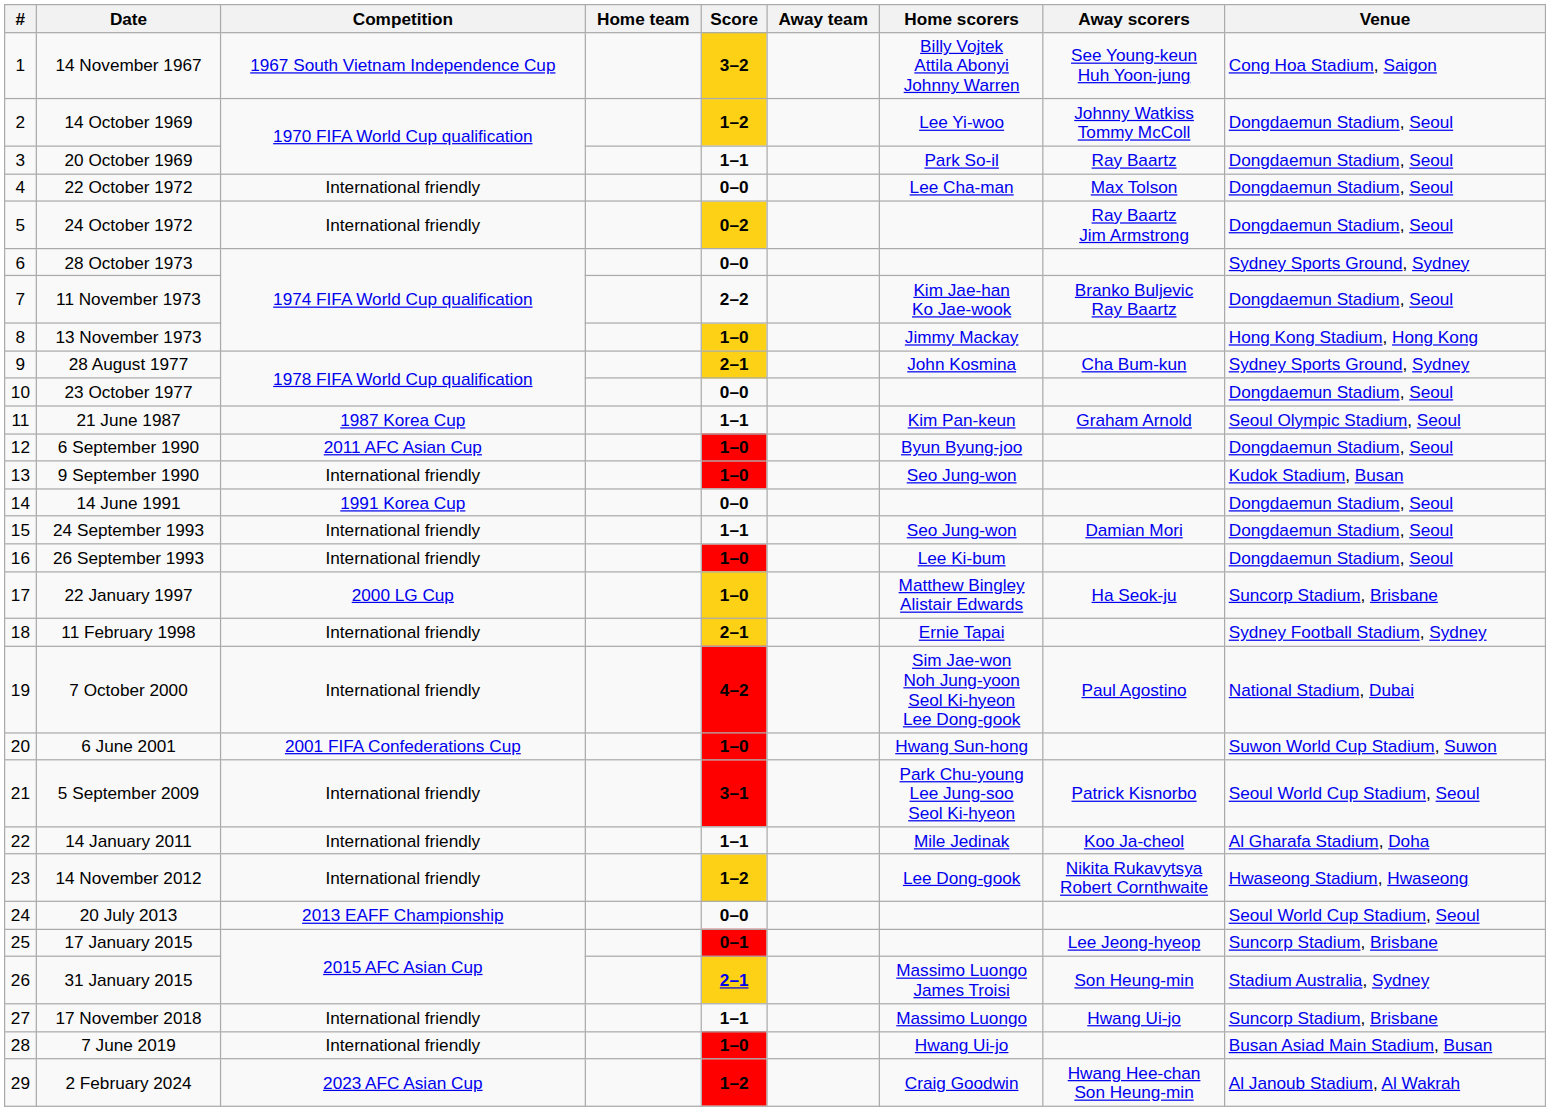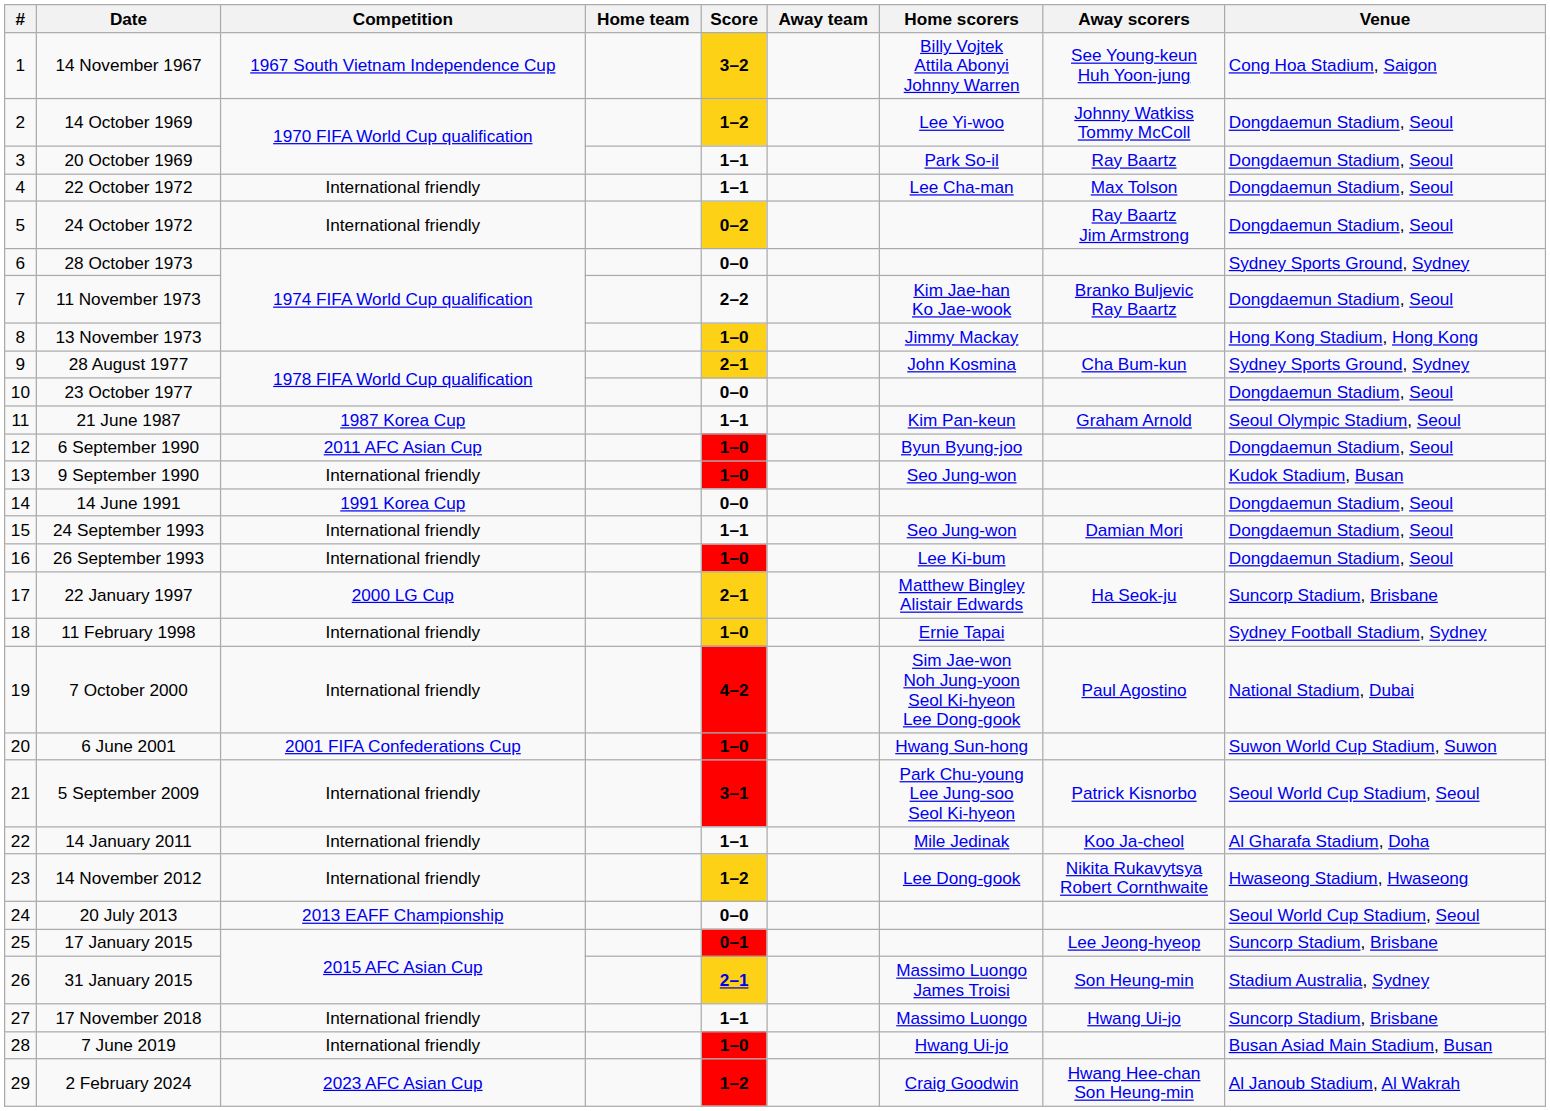 <table class="wikitable" style="width:100%; text-align:center; margin:0 ; font-size: 88%">
 <tr>
 <th>#</th>
 <th>Date</th>
 <th>Competition</th>
 <th>Home team</th>
 <th>Score</th>
 <th>Away team</th>
 <th>Home scorers</th>
 <th>Away scorers</th>
 <th>Venue</th>
 </tr>
 <tr>
 <td>1</td>
 <td>14 November 1967</td>
 <td><a href='#'>1967 South Vietnam Independence Cup</a></td>
 <td align=right><strong></strong></td>
 <td style="background:#fcd116;"><strong><span>3–2</span></strong></td>
 <td align=left></td>
 <td><a href='#'>Billy Vojtek</a> <br><a href='#'>Attila Abonyi</a> <br><a href='#'>Johnny Warren</a> </td>
 <td><a href='#'>See Young-keun</a> <br><a href='#'>Huh Yoon-jung</a> </td>
 <td align=left> <a href='#'>Cong Hoa Stadium</a>, <a href='#'>Saigon</a></td>
 </tr>
 <tr>
 <td>2</td>
 <td>14 October 1969</td>
 <td rowspan="2"><a href='#'>1970 FIFA World Cup qualification</a></td>
 <td align=right></td>
 <td style="background:#fcd116;"><strong><span>1–2</span></strong></td>
 <td align=left><strong></strong></td>
 <td><a href='#'>Lee Yi-woo</a> </td>
 <td><a href='#'>Johnny Watkiss</a> <br><a href='#'>Tommy McColl</a> </td>
 <td align=left> <a href='#'>Dongdaemun Stadium</a>, <a href='#'>Seoul</a></td>
 </tr>
 <tr>
 <td>3</td>
 <td>20 October 1969</td>
 <td align=right></td>
 <td><strong>1–1</strong></td>
 <td align=left></td>
 <td><a href='#'>Park So-il</a> </td>
 <td><a href='#'>Ray Baartz</a> </td>
 <td align=left> <a href='#'>Dongdaemun Stadium</a>, <a href='#'>Seoul</a></td>
 </tr>
 <tr>
 <td>4</td>
 <td>22 October 1972</td>
 <td>International friendly</td>
 <td align=right></td>
-<td><strong>0–0</strong></td>
+<td><strong>1–1</strong></td>
 <td align=left></td>
 <td><a href='#'>Lee Cha-man</a> </td>
 <td><a href='#'>Max Tolson</a> </td>
 <td align=left> <a href='#'>Dongdaemun Stadium</a>, <a href='#'>Seoul</a></td>
 </tr>
 <tr>
 <td>5</td>
 <td>24 October 1972</td>
 <td>International friendly</td>
 <td align=right></td>
 <td style="background:#fcd116;"><strong><span> 0–2</span></strong></td>
 <td align=left><strong></strong></td>
 <td></td>
 <td><a href='#'>Ray Baartz</a> <br><a href='#'>Jim Armstrong</a> </td>
 <td align=left> <a href='#'>Dongdaemun Stadium</a>, <a href='#'>Seoul</a></td>
 </tr>
 <tr>
 <td>6</td>
 <td>28 October 1973</td>
 <td rowspan="3"><a href='#'>1974 FIFA World Cup qualification</a></td>
 <td align=right></td>
 <td><strong>0–0</strong></td>
 <td align=left></td>
 <td></td>
 <td></td>
 <td align=left> <a href='#'>Sydney Sports Ground</a>, <a href='#'>Sydney</a></td>
 </tr>
 <tr>
 <td>7</td>
 <td>11 November 1973</td>
 <td align=right></td>
 <td><strong>2–2</strong></td>
 <td align=left></td>
 <td><a href='#'>Kim Jae-han</a> <br><a href='#'>Ko Jae-wook</a> </td>
 <td><a href='#'>Branko Buljevic</a> <br><a href='#'>Ray Baartz</a> </td>
 <td align=left> <a href='#'>Dongdaemun Stadium</a>, <a href='#'>Seoul</a></td>
 </tr>
 <tr>
 <td>8</td>
 <td>13 November 1973</td>
 <td align=right><strong></strong></td>
 <td style="background:#fcd116;"><strong><span> 1–0</span></strong></td>
 <td align=left></td>
 <td><a href='#'>Jimmy Mackay</a> </td>
 <td></td>
 <td align=left> <a href='#'>Hong Kong Stadium</a>, <a href='#'>Hong Kong</a></td>
 </tr>
 <tr>
 <td>9</td>
 <td>28 August 1977</td>
 <td rowspan="2"><a href='#'>1978 FIFA World Cup qualification</a></td>
 <td align=right><strong></strong></td>
 <td style="background:#fcd116;"><strong><span> 2–1</span></strong></td>
 <td align=left></td>
 <td><a href='#'>John Kosmina</a> </td>
 <td><a href='#'>Cha Bum-kun</a> </td>
 <td align=left> <a href='#'>Sydney Sports Ground</a>, <a href='#'>Sydney</a></td>
 </tr>
 <tr>
 <td>10</td>
 <td>23 October 1977</td>
 <td align=right></td>
 <td><strong>0–0</strong></td>
 <td align=left></td>
 <td></td>
 <td></td>
 <td align=left> <a href='#'>Dongdaemun Stadium</a>, <a href='#'>Seoul</a></td>
 </tr>
 <tr>
 <td>11</td>
 <td>21 June 1987</td>
 <td><a href='#'>1987 Korea Cup</a></td>
 <td align=right></td>
 <td><strong>1–1 <br></strong></td>
 <td align=left></td>
 <td><a href='#'>Kim Pan-keun</a> </td>
 <td><a href='#'>Graham Arnold</a> </td>
 <td align=left> <a href='#'>Seoul Olympic Stadium</a>, <a href='#'>Seoul</a></td>
 </tr>
 <tr>
 <td>12</td>
 <td>6 September 1990</td>
 <td><a href='#'>2011 AFC Asian Cup</a></td>
 <td align=right><strong></strong></td>
 <td style="background:#FF0000;"><strong><span> 1–0</span></strong></td>
 <td align=left></td>
 <td><a href='#'>Byun Byung-joo</a> </td>
 <td></td>
 <td align=left> <a href='#'>Dongdaemun Stadium</a>, <a href='#'>Seoul</a></td>
 </tr>
 <tr>
 <td>13</td>
 <td>9 September 1990</td>
 <td>International friendly</td>
 <td align=right><strong></strong></td>
 <td style="background:#FF0000;"><strong><span> 1–0</span></strong></td>
 <td align=left></td>
 <td><a href='#'>Seo Jung-won</a> </td>
 <td></td>
 <td align=left> <a href='#'>Kudok Stadium</a>, <a href='#'>Busan</a></td>
 </tr>
 <tr>
 <td>14</td>
 <td>14 June 1991</td>
 <td><a href='#'>1991 Korea Cup</a></td>
 <td align=right></td>
 <td><strong>0–0 <br></strong></td>
 <td align=left></td>
 <td></td>
 <td></td>
 <td align=left> <a href='#'>Dongdaemun Stadium</a>, <a href='#'>Seoul</a></td>
 </tr>
 <tr>
 <td>15</td>
 <td>24 September 1993</td>
 <td>International friendly</td>
 <td align=right></td>
 <td><strong>1–1</strong></td>
 <td align=left></td>
 <td><a href='#'>Seo Jung-won</a> </td>
 <td><a href='#'>Damian Mori</a> </td>
 <td align=left> <a href='#'>Dongdaemun Stadium</a>, <a href='#'>Seoul</a></td>
 </tr>
 <tr>
 <td>16</td>
 <td>26 September 1993</td>
 <td>International friendly</td>
 <td align=right><strong></strong></td>
 <td style="background:#FF0000;"><strong><span> 1–0</span></strong></td>
 <td align=left></td>
 <td><a href='#'>Lee Ki-bum</a> </td>
 <td></td>
 <td align=left> <a href='#'>Dongdaemun Stadium</a>, <a href='#'>Seoul</a></td>
 </tr>
 <tr>
 <td>17</td>
 <td>22 January 1997</td>
 <td><a href='#'>2000 LG Cup</a></td>
 <td align=right><strong></strong></td>
-<td style="background:#fcd116;"><strong><span> 1–0</span></strong></td>
+<td style="background:#fcd116;"><strong><span> 2–1</span></strong></td>
 <td align=left></td>
 <td><a href='#'>Matthew Bingley</a> <br><a href='#'>Alistair Edwards</a> </td>
 <td><a href='#'>Ha Seok-ju</a> </td>
 <td align=left> <a href='#'>Suncorp Stadium</a>, <a href='#'>Brisbane</a></td>
 </tr>
 <tr>
 <td>18</td>
 <td>11 February 1998</td>
 <td>International friendly</td>
 <td align=right><strong></strong></td>
-<td style="background:#fcd116;"><strong><span> 2–1</span></strong></td>
+<td style="background:#fcd116;"><strong><span> 1–0</span></strong></td>
 <td align=left></td>
 <td><a href='#'>Ernie Tapai</a> </td>
 <td></td>
 <td align=left> <a href='#'>Sydney Football Stadium</a>, <a href='#'>Sydney</a></td>
 </tr>
 <tr>
 <td>19</td>
 <td>7 October 2000</td>
 <td>International friendly</td>
 <td align=right><strong></strong></td>
 <td style="background:#FF0000;"><strong><span> 4–2</span></strong></td>
 <td align=left></td>
 <td><a href='#'>Sim Jae-won</a> <br><a href='#'>Noh Jung-yoon</a> <br><a href='#'>Seol Ki-hyeon</a> <br><a href='#'>Lee Dong-gook</a> </td>
 <td><a href='#'>Paul Agostino</a> </td>
 <td align=left> <a href='#'>National Stadium</a>, <a href='#'>Dubai</a></td>
 </tr>
 <tr>
 <td>20</td>
 <td>6 June 2001</td>
 <td><a href='#'>2001 FIFA Confederations Cup</a></td>
 <td align=right><strong></strong></td>
 <td style="background:#FF0000;"><strong><span> 1–0</span></strong></td>
 <td align=left></td>
 <td><a href='#'>Hwang Sun-hong</a> </td>
 <td></td>
 <td align=left> <a href='#'>Suwon World Cup Stadium</a>, <a href='#'>Suwon</a></td>
 </tr>
 <tr>
 <td>21</td>
 <td>5 September 2009</td>
 <td>International friendly</td>
 <td align=right><strong></strong></td>
 <td style="background:#FF0000;"><strong><span> 3–1</span></strong></td>
 <td align=left></td>
 <td><a href='#'>Park Chu-young</a> <br><a href='#'>Lee Jung-soo</a> <br><a href='#'>Seol Ki-hyeon</a> </td>
 <td><a href='#'>Patrick Kisnorbo</a> </td>
 <td align=left> <a href='#'>Seoul World Cup Stadium</a>, <a href='#'>Seoul</a></td>
 </tr>
 <tr>
 <td>22</td>
 <td>14 January 2011</td>
 <td>International friendly</td>
 <td align=right></td>
 <td><strong>1–1</strong></td>
 <td align=left></td>
 <td><a href='#'>Mile Jedinak</a> </td>
 <td><a href='#'>Koo Ja-cheol</a> </td>
 <td align=left> <a href='#'>Al Gharafa Stadium</a>, <a href='#'>Doha</a></td>
 </tr>
 <tr>
 <td>23</td>
 <td>14 November 2012</td>
 <td>International friendly</td>
 <td align=right></td>
 <td style="background:#fcd116;"><strong><span> 1–2</span></strong></td>
 <td align=left><strong></strong></td>
 <td><a href='#'>Lee Dong-gook</a> </td>
 <td><a href='#'>Nikita Rukavytsya</a> <br><a href='#'>Robert Cornthwaite</a> </td>
 <td align=left> <a href='#'>Hwaseong Stadium</a>, <a href='#'>Hwaseong</a></td>
 </tr>
 <tr>
 <td>24</td>
 <td>20 July 2013</td>
 <td><a href='#'>2013 EAFF Championship</a></td>
 <td align=right></td>
 <td><strong>0–0</strong></td>
 <td align=left></td>
 <td></td>
 <td></td>
 <td align=left> <a href='#'>Seoul World Cup Stadium</a>, <a href='#'>Seoul</a></td>
 </tr>
 <tr>
 <td>25</td>
 <td>17 January 2015</td>
 <td rowspan=2><a href='#'>2015 AFC Asian Cup</a></td>
 <td align=right></td>
 <td style="background:#FF0000; text-align:center;"><strong><span> 0–1</span></strong></td>
 <td align=left><strong></strong></td>
 <td></td>
 <td><a href='#'>Lee Jeong-hyeop</a> </td>
 <td align=left> <a href='#'>Suncorp Stadium</a>, <a href='#'>Brisbane</a></td>
 </tr>
 <tr>
 <td>26</td>
 <td>31 January 2015</td>
 <td align=right><strong></strong></td>
 <td style="background:#fcd116;"><strong><span><a href='#'>2–1</a> </span></strong></td>
 <td align=left></td>
 <td><a href='#'>Massimo Luongo</a> <br><a href='#'>James Troisi</a> </td>
 <td><a href='#'>Son Heung-min</a> </td>
 <td align=left> <a href='#'>Stadium Australia</a>, <a href='#'>Sydney</a></td>
 </tr>
 <tr>
 <td>27</td>
 <td>17 November 2018</td>
 <td>International friendly</td>
 <td align=right></td>
 <td><strong>1–1</strong></td>
 <td align=left></td>
 <td><a href='#'>Massimo Luongo</a> </td>
 <td><a href='#'>Hwang Ui-jo</a> </td>
 <td align=left> <a href='#'>Suncorp Stadium</a>, <a href='#'>Brisbane</a></td>
 </tr>
 <tr>
 <td>28</td>
 <td>7 June 2019</td>
 <td>International friendly</td>
 <td align=right><strong></strong></td>
 <td style="background:#FF0000;"><strong><span> 1–0</span></strong></td>
 <td align=left></td>
 <td><a href='#'>Hwang Ui-jo</a> </td>
 <td></td>
 <td align=left> <a href='#'>Busan Asiad Main Stadium</a>, <a href='#'>Busan</a></td>
 </tr>
 <tr>
 <td>29</td>
 <td>2 February 2024</td>
 <td><a href='#'>2023 AFC Asian Cup</a></td>
 <td align=right></td>
 <td style="background:#FF0000;"><strong><span>1–2 </span></strong></td>
 <td align=left><strong></strong></td>
 <td><a href='#'>Craig Goodwin</a> </td>
 <td><a href='#'>Hwang Hee-chan</a> <br><a href='#'>Son Heung-min</a> </td>
 <td align=left> <a href='#'>Al Janoub Stadium</a>, <a href='#'>Al Wakrah</a></td>
 </tr>
 </table>
